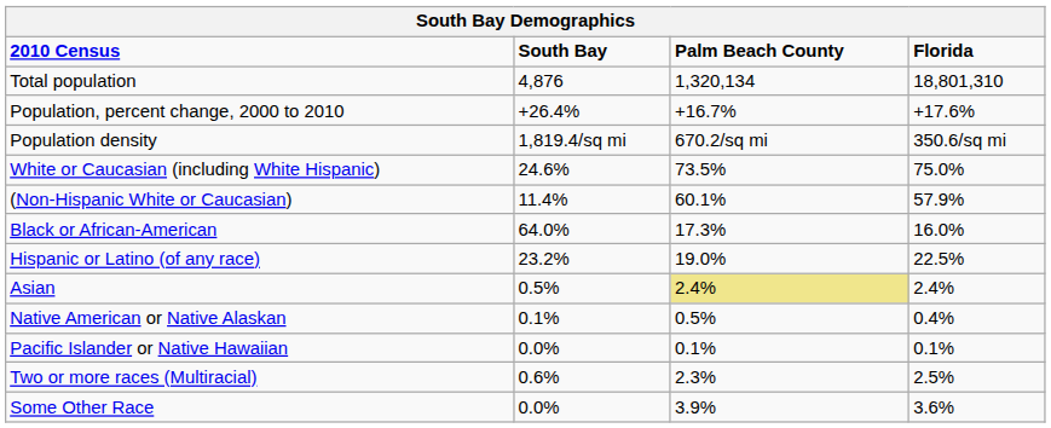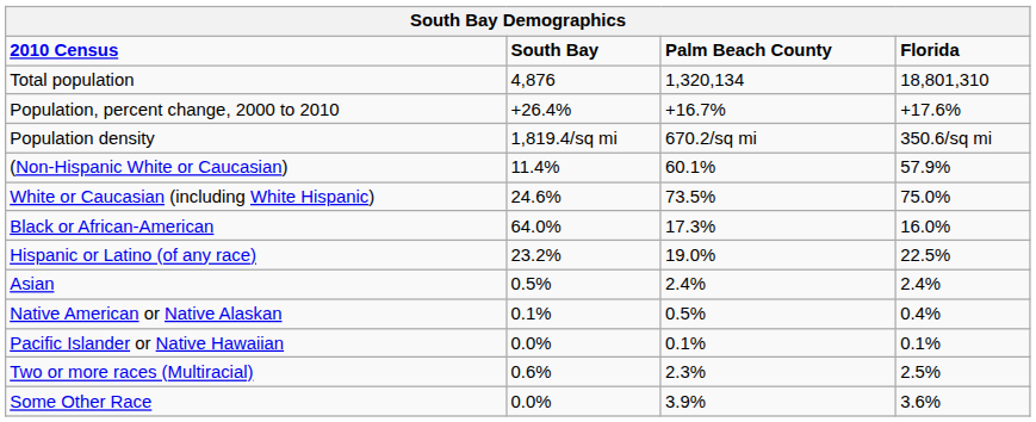 <table class="wikitable" style="float: left; margin-right: 2em; width: 35%; font-size: 75%;">
 <tr>
 <th colspan=4><strong>South Bay Demographics</strong></th>
 </tr>
 <tr>
 <td><strong><a href='#'>2010 Census</a></strong></td>
 <td><strong>South Bay</strong></td>
 <td><strong>Palm Beach County</strong></td>
 <td><strong>Florida</strong></td>
 </tr>
 <tr>
 <td>Total population</td>
 <td>4,876</td>
 <td>1,320,134</td>
 <td>18,801,310</td>
 </tr>
 <tr>
 <td>Population, percent change, 2000 to 2010</td>
 <td>+26.4%</td>
 <td>+16.7%</td>
 <td>+17.6%</td>
 </tr>
 <tr>
 <td>Population density</td>
 <td>1,819.4/sq mi</td>
 <td>670.2/sq mi</td>
 <td>350.6/sq mi</td>
 </tr>
 <tr>
+<td>(<a href='#'>Non-Hispanic White or Caucasian</a>)</td>
+<td>11.4%</td>
+<td>60.1%</td>
+<td>57.9%</td>
+</tr>
+<tr>
 <td><a href='#'>White or Caucasian</a> (including <a href='#'>White Hispanic</a>)</td>
 <td>24.6%</td>
 <td>73.5%</td>
 <td>75.0%</td>
-</tr>
-<tr>
-<td>(<a href='#'>Non-Hispanic White or Caucasian</a>)</td>
-<td>11.4%</td>
-<td>60.1%</td>
-<td>57.9%</td>
 </tr>
 <tr>
 <td><a href='#'>Black or African-American</a></td>
 <td>64.0%</td>
 <td>17.3%</td>
 <td>16.0%</td>
 </tr>
 <tr>
 <td><a href='#'>Hispanic or Latino (of any race)</a></td>
 <td>23.2%</td>
 <td>19.0%</td>
 <td>22.5%</td>
 </tr>
 <tr>
 <td><a href='#'>Asian</a></td>
 <td>0.5%</td>
-<td style="background: khaki;">2.4%</td>
+<td>2.4%</td>
 <td>2.4%</td>
 </tr>
 <tr>
 <td><a href='#'>Native American</a> or <a href='#'>Native Alaskan</a></td>
 <td>0.1%</td>
 <td>0.5%</td>
 <td>0.4%</td>
 </tr>
 <tr>
 <td><a href='#'>Pacific Islander</a> or <a href='#'>Native Hawaiian</a></td>
 <td>0.0%</td>
 <td>0.1%</td>
 <td>0.1%</td>
 </tr>
 <tr>
 <td><a href='#'>Two or more races (Multiracial)</a></td>
 <td>0.6%</td>
 <td>2.3%</td>
 <td>2.5%</td>
 </tr>
 <tr>
 <td><a href='#'>Some Other Race</a></td>
 <td>0.0%</td>
 <td>3.9%</td>
 <td>3.6%</td>
 </tr>
 </table>
